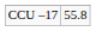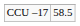 <table class="wikitable">
 <tr align="center">
 </tr>
 <tr align="center">
 <td>CCU –17</td>
-<td>55.8</td>
+<td>58.5</td>
 </tr>
 </table>
